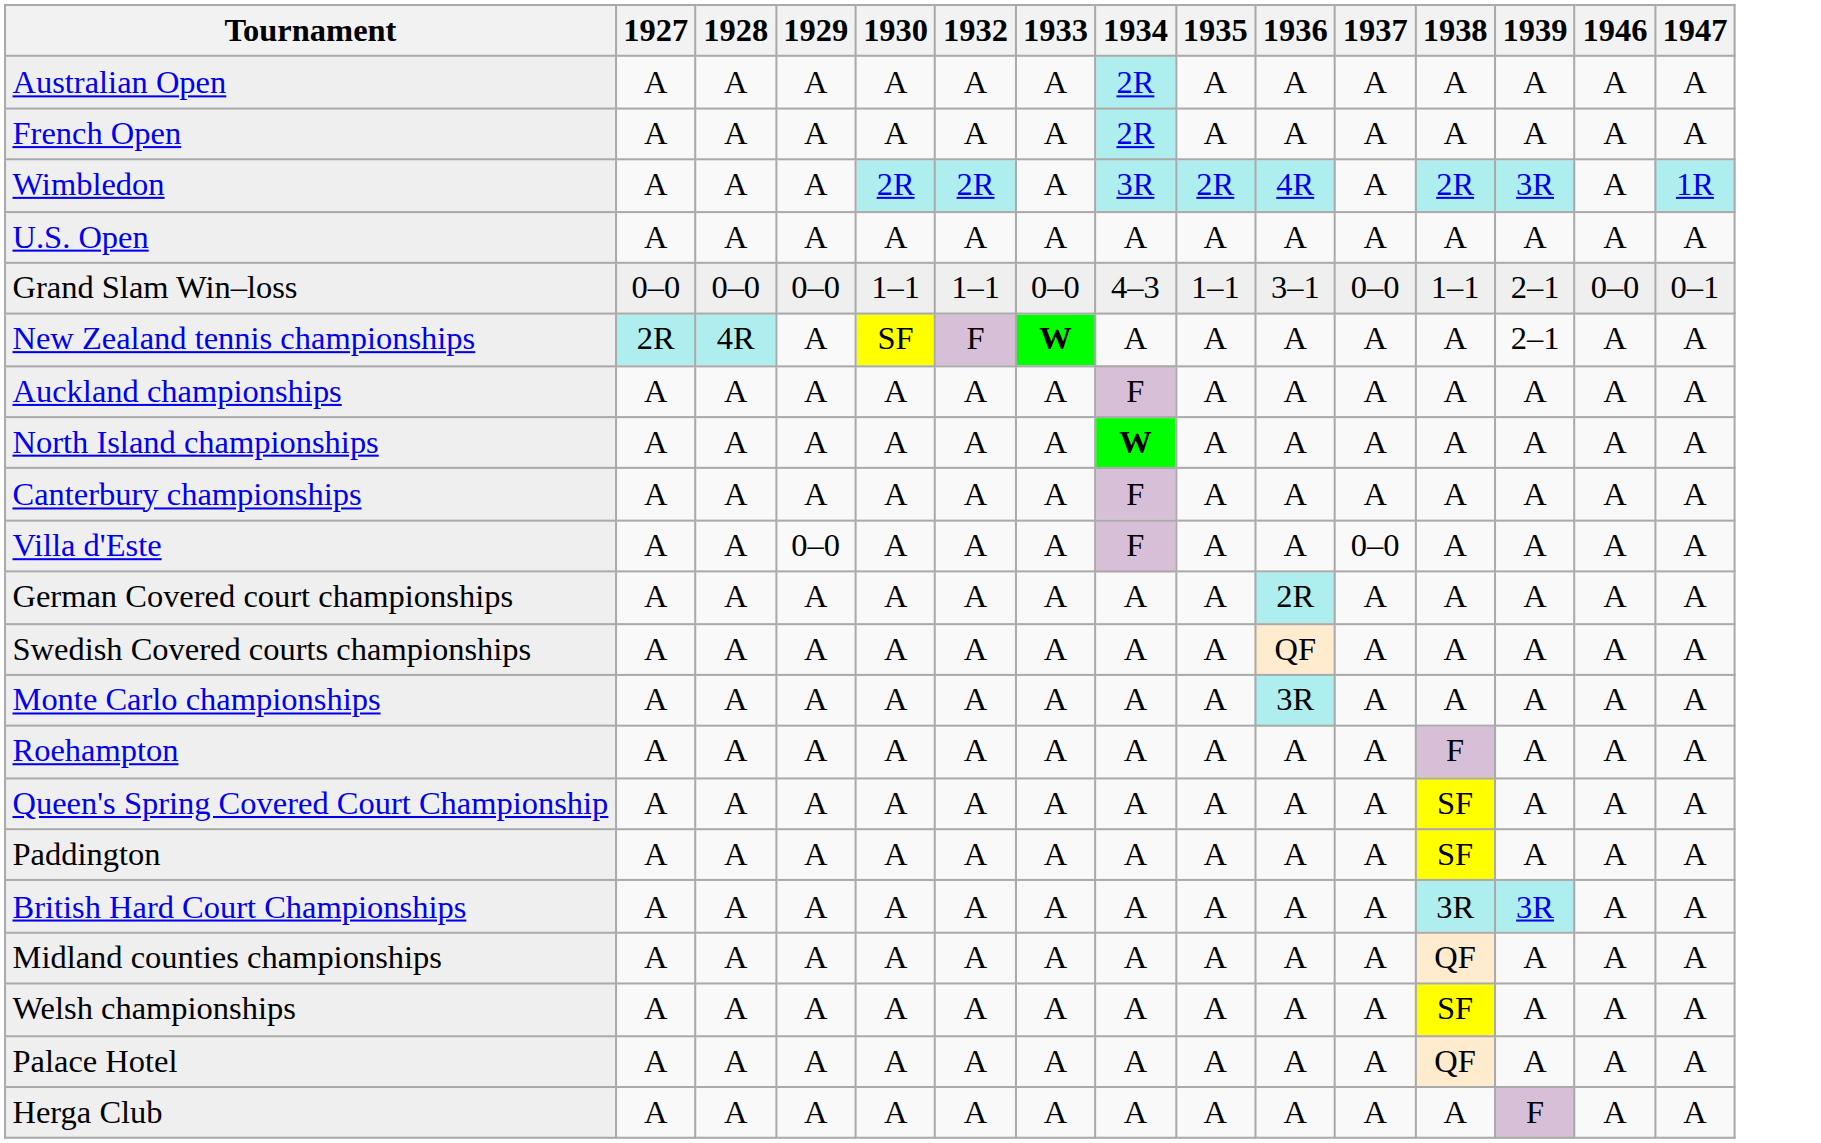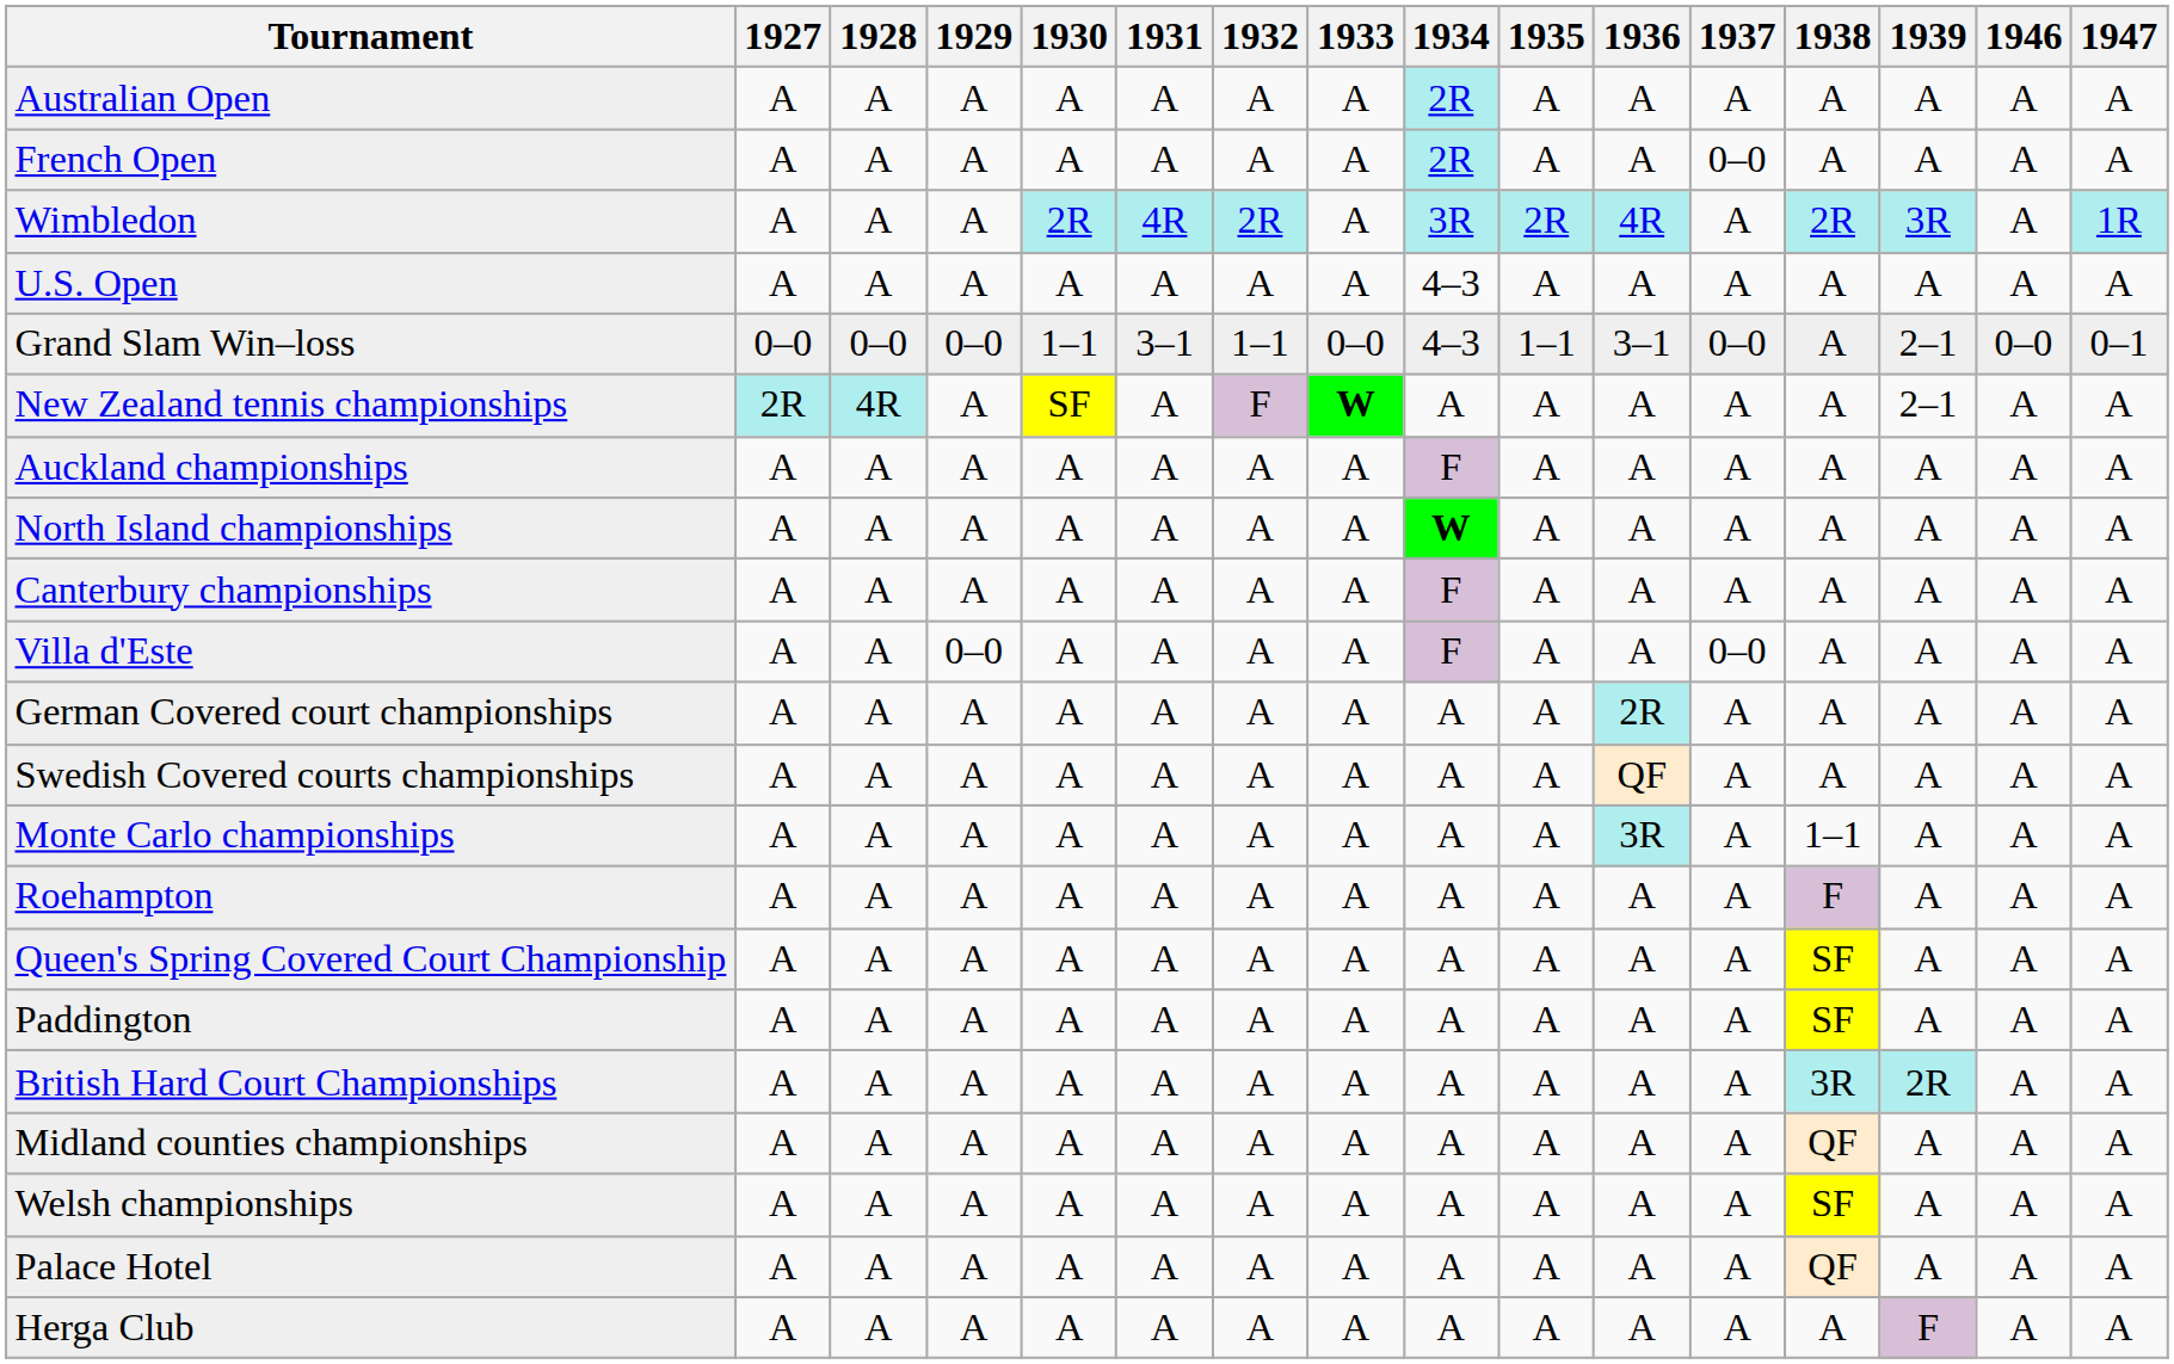 <table class="wikitable">
 <tr style="background:#efefef;">
 <th>Tournament</th>
 <th>1927</th>
 <th>1928</th>
 <th>1929</th>
 <th>1930</th>
+<th>1931</th>
 <th>1932</th>
 <th>1933</th>
 <th>1934</th>
 <th>1935</th>
 <th>1936</th>
 <th>1937</th>
 <th>1938</th>
 <th>1939</th>
 <th>1946</th>
 <th>1947</th>
 </tr>
 <tr>
 <td style="background:#EFEFEF;"><a href='#'>Australian Open</a></td>
+<td style="text-align:center;">A</td>
 <td style="text-align:center;">A</td>
 <td style="text-align:center;">A</td>
 <td style="text-align:center;">A</td>
 <td style="text-align:center;">A</td>
 <td style="text-align:center;">A</td>
 <td style="text-align:center;">A</td>
 <td style="text-align:center; background:#afeeee;"><a href='#'>2R</a></td>
 <td style="text-align:center;">A</td>
 <td style="text-align:center;">A</td>
 <td style="text-align:center;">A</td>
 <td style="text-align:center;">A</td>
 <td style="text-align:center;">A</td>
 <td style="text-align:center;">A</td>
 <td style="text-align:center;">A</td>
 </tr>
 <tr>
 <td style="background:#EFEFEF;"><a href='#'>French Open</a></td>
 <td style="text-align:center;">A</td>
 <td style="text-align:center;">A</td>
 <td style="text-align:center;">A</td>
 <td style="text-align:center;">A</td>
 <td style="text-align:center;">A</td>
 <td style="text-align:center;">A</td>
+<td style="text-align:center;">A</td>
 <td style="text-align:center; background:#afeeee;"><a href='#'>2R</a></td>
 <td style="text-align:center;">A</td>
 <td style="text-align:center;">A</td>
-<td style="text-align:center;">A</td>
+<td style="text-align:center;">0–0</td>
 <td style="text-align:center;">A</td>
 <td style="text-align:center;">A</td>
 <td style="text-align:center;">A</td>
 <td style="text-align:center;">A</td>
 </tr>
 <tr>
 <td style="background:#EFEFEF;"><a href='#'>Wimbledon</a></td>
 <td style="text-align:center;">A</td>
 <td style="text-align:center;">A</td>
 <td style="text-align:center;">A</td>
 <td style="text-align:center; background:#afeeee;"><a href='#'>2R</a></td>
+<td style="text-align:center; background:#afeeee;"><a href='#'>4R</a></td>
 <td style="text-align:center; background:#afeeee;"><a href='#'>2R</a></td>
 <td style="text-align:center;">A</td>
 <td style="text-align:center; background:#afeeee;"><a href='#'>3R</a></td>
 <td style="text-align:center; background:#afeeee;"><a href='#'>2R</a></td>
 <td style="text-align:center; background:#afeeee;"><a href='#'>4R</a></td>
 <td style="text-align:center;">A</td>
 <td style="text-align:center; background:#afeeee;"><a href='#'>2R</a></td>
 <td style="text-align:center; background:#afeeee;"><a href='#'>3R</a></td>
 <td style="text-align:center;">A</td>
 <td style="text-align:center; background:#afeeee;"><a href='#'>1R</a></td>
 </tr>
 <tr>
 <td style="background:#EFEFEF;"><a href='#'>U.S. Open</a></td>
 <td style="text-align:center;">A</td>
 <td style="text-align:center;">A</td>
 <td style="text-align:center;">A</td>
 <td style="text-align:center;">A</td>
 <td style="text-align:center;">A</td>
 <td style="text-align:center;">A</td>
 <td style="text-align:center;">A</td>
+<td style="text-align:center;">4–3</td>
 <td style="text-align:center;">A</td>
 <td style="text-align:center;">A</td>
 <td style="text-align:center;">A</td>
 <td style="text-align:center;">A</td>
 <td style="text-align:center;">A</td>
 <td style="text-align:center;">A</td>
 <td style="text-align:center;">A</td>
 </tr>
 <tr style="background:#efefef;">
 <td style="background:#EFEFEF;">Grand Slam Win–loss</td>
 <td style="text-align:center;">0–0</td>
 <td style="text-align:center;">0–0</td>
 <td style="text-align:center;">0–0</td>
 <td style="text-align:center;">1–1</td>
+<td style="text-align:center;">3–1</td>
 <td style="text-align:center;">1–1</td>
 <td style="text-align:center;">0–0</td>
 <td style="text-align:center;">4–3</td>
 <td style="text-align:center;">1–1</td>
 <td style="text-align:center;">3–1</td>
 <td style="text-align:center;">0–0</td>
-<td style="text-align:center;">1–1</td>
+<td style="text-align:center;">A</td>
 <td style="text-align:center;">2–1</td>
 <td style="text-align:center;">0–0</td>
 <td style="text-align:center;">0–1</td>
 </tr>
 <tr>
 <td style="background:#EFEFEF;"><a href='#'>New Zealand tennis championships</a></td>
 <td style="text-align:center; background:#afeeee;">2R</td>
 <td style="text-align:center; background:#afeeee;">4R</td>
 <td style="text-align:center;">A</td>
 <td style="text-align:center; background:yellow;">SF</td>
+<td style="text-align:center;">A</td>
 <td style="text-align:center; background:thistle;">F</td>
 <td style="text-align:center; background:#0f0;"><strong>W</strong></td>
 <td style="text-align:center;">A</td>
 <td style="text-align:center;">A</td>
 <td style="text-align:center;">A</td>
 <td style="text-align:center;">A</td>
 <td style="text-align:center;">A</td>
 <td style="text-align:center;">2–1</td>
 <td style="text-align:center;">A</td>
 <td style="text-align:center;">A</td>
 </tr>
 <tr>
 <td style="background:#EFEFEF;"><a href='#'>Auckland championships</a></td>
+<td style="text-align:center;">A</td>
 <td style="text-align:center;">A</td>
 <td style="text-align:center;">A</td>
 <td style="text-align:center;">A</td>
 <td style="text-align:center;">A</td>
 <td style="text-align:center;">A</td>
 <td style="text-align:center;">A</td>
 <td style="text-align:center; background:thistle;">F</td>
 <td style="text-align:center;">A</td>
 <td style="text-align:center;">A</td>
 <td style="text-align:center;">A</td>
 <td style="text-align:center;">A</td>
 <td style="text-align:center;">A</td>
 <td style="text-align:center;">A</td>
 <td style="text-align:center;">A</td>
 </tr>
 <tr>
 <td style="background:#EFEFEF;"><a href='#'>North Island championships</a></td>
 <td style="text-align:center;">A</td>
 <td style="text-align:center;">A</td>
 <td style="text-align:center;">A</td>
 <td style="text-align:center;">A</td>
 <td style="text-align:center;">A</td>
 <td style="text-align:center;">A</td>
+<td style="text-align:center;">A</td>
 <td style="text-align:center; background:#0f0;"><strong>W</strong></td>
 <td style="text-align:center;">A</td>
 <td style="text-align:center;">A</td>
 <td style="text-align:center;">A</td>
 <td style="text-align:center;">A</td>
 <td style="text-align:center;">A</td>
 <td style="text-align:center;">A</td>
 <td style="text-align:center;">A</td>
 </tr>
 <tr>
 <td style="background:#EFEFEF;"><a href='#'>Canterbury championships</a></td>
+<td style="text-align:center;">A</td>
 <td style="text-align:center;">A</td>
 <td style="text-align:center;">A</td>
 <td style="text-align:center;">A</td>
 <td style="text-align:center;">A</td>
 <td style="text-align:center;">A</td>
 <td style="text-align:center;">A</td>
 <td style="text-align:center; background:thistle;">F</td>
 <td style="text-align:center;">A</td>
 <td style="text-align:center;">A</td>
 <td style="text-align:center;">A</td>
 <td style="text-align:center;">A</td>
 <td style="text-align:center;">A</td>
 <td style="text-align:center;">A</td>
 <td style="text-align:center;">A</td>
 </tr>
 <tr>
 <td style="background:#EFEFEF;"><a href='#'>Villa d'Este</a></td>
 <td style="text-align:center;">A</td>
 <td style="text-align:center;">A</td>
 <td style="text-align:center;">0–0</td>
 <td style="text-align:center;">A</td>
 <td style="text-align:center;">A</td>
 <td style="text-align:center;">A</td>
+<td style="text-align:center;">A</td>
 <td style="text-align:center; background:thistle;">F</td>
 <td style="text-align:center;">A</td>
 <td style="text-align:center;">A</td>
 <td style="text-align:center;">0–0</td>
 <td style="text-align:center;">A</td>
 <td style="text-align:center;">A</td>
 <td style="text-align:center;">A</td>
 <td style="text-align:center;">A</td>
 </tr>
 <tr>
 <td style="background:#EFEFEF;">German Covered court championships</td>
+<td style="text-align:center;">A</td>
 <td style="text-align:center;">A</td>
 <td style="text-align:center;">A</td>
 <td style="text-align:center;">A</td>
 <td style="text-align:center;">A</td>
 <td style="text-align:center;">A</td>
 <td style="text-align:center;">A</td>
 <td style="text-align:center;">A</td>
 <td style="text-align:center;">A</td>
 <td style="text-align:center; background:#afeeee;">2R</td>
 <td style="text-align:center;">A</td>
 <td style="text-align:center;">A</td>
 <td style="text-align:center;">A</td>
 <td style="text-align:center;">A</td>
 <td style="text-align:center;">A</td>
 </tr>
 <tr>
 <td style="background:#EFEFEF;">Swedish Covered courts championships</td>
 <td style="text-align:center;">A</td>
 <td style="text-align:center;">A</td>
 <td style="text-align:center;">A</td>
 <td style="text-align:center;">A</td>
 <td style="text-align:center;">A</td>
 <td style="text-align:center;">A</td>
 <td style="text-align:center;">A</td>
 <td style="text-align:center;">A</td>
+<td style="text-align:center;">A</td>
 <td style="text-align:center; background:#ffebcd;">QF</td>
 <td style="text-align:center;">A</td>
 <td style="text-align:center;">A</td>
 <td style="text-align:center;">A</td>
 <td style="text-align:center;">A</td>
 <td style="text-align:center;">A</td>
 </tr>
 <tr>
 <td style="background:#EFEFEF;"><a href='#'>Monte Carlo championships</a></td>
 <td style="text-align:center;">A</td>
 <td style="text-align:center;">A</td>
 <td style="text-align:center;">A</td>
 <td style="text-align:center;">A</td>
 <td style="text-align:center;">A</td>
 <td style="text-align:center;">A</td>
 <td style="text-align:center;">A</td>
 <td style="text-align:center;">A</td>
+<td style="text-align:center;">A</td>
 <td style="text-align:center; background:#afeeee;">3R</td>
 <td style="text-align:center;">A</td>
-<td style="text-align:center;">A</td>
+<td style="text-align:center;">1–1</td>
 <td style="text-align:center;">A</td>
 <td style="text-align:center;">A</td>
 <td style="text-align:center;">A</td>
 </tr>
 <tr>
 <td style="background:#EFEFEF;"><a href='#'>Roehampton</a></td>
+<td style="text-align:center;">A</td>
 <td style="text-align:center;">A</td>
 <td style="text-align:center;">A</td>
 <td style="text-align:center;">A</td>
 <td style="text-align:center;">A</td>
 <td style="text-align:center;">A</td>
 <td style="text-align:center;">A</td>
 <td style="text-align:center;">A</td>
 <td style="text-align:center;">A</td>
 <td style="text-align:center;">A</td>
 <td style="text-align:center;">A</td>
 <td style="text-align:center; background:thistle;">F</td>
 <td style="text-align:center;">A</td>
 <td style="text-align:center;">A</td>
 <td style="text-align:center;">A</td>
 </tr>
 <tr>
 <td style="background:#EFEFEF;"><a href='#'>Queen's Spring Covered Court Championship</a></td>
 <td style="text-align:center;">A</td>
 <td style="text-align:center;">A</td>
 <td style="text-align:center;">A</td>
 <td style="text-align:center;">A</td>
 <td style="text-align:center;">A</td>
 <td style="text-align:center;">A</td>
 <td style="text-align:center;">A</td>
 <td style="text-align:center;">A</td>
 <td style="text-align:center;">A</td>
 <td style="text-align:center;">A</td>
+<td style="text-align:center;">A</td>
 <td style="text-align:center; background:yellow;">SF</td>
 <td style="text-align:center;">A</td>
 <td style="text-align:center;">A</td>
 <td style="text-align:center;">A</td>
 </tr>
 <tr>
 <td style="background:#EFEFEF;">Paddington</td>
+<td style="text-align:center;">A</td>
 <td style="text-align:center;">A</td>
 <td style="text-align:center;">A</td>
 <td style="text-align:center;">A</td>
 <td style="text-align:center;">A</td>
 <td style="text-align:center;">A</td>
 <td style="text-align:center;">A</td>
 <td style="text-align:center;">A</td>
 <td style="text-align:center;">A</td>
 <td style="text-align:center;">A</td>
 <td style="text-align:center;">A</td>
 <td style="text-align:center; background:yellow;">SF</td>
 <td style="text-align:center;">A</td>
 <td style="text-align:center;">A</td>
 <td style="text-align:center;">A</td>
 </tr>
 <tr>
 <td style="background:#EFEFEF;"><a href='#'>British Hard Court Championships</a></td>
 <td style="text-align:center;">A</td>
 <td style="text-align:center;">A</td>
 <td style="text-align:center;">A</td>
 <td style="text-align:center;">A</td>
 <td style="text-align:center;">A</td>
 <td style="text-align:center;">A</td>
 <td style="text-align:center;">A</td>
 <td style="text-align:center;">A</td>
 <td style="text-align:center;">A</td>
 <td style="text-align:center;">A</td>
+<td style="text-align:center;">A</td>
 <td style="text-align:center; background:#afeeee;">3R</td>
-<td style="text-align:center; background:#afeeee;"><a href='#'>3R</a></td>
+<td style="text-align:center; background:#afeeee;">2R</td>
 <td style="text-align:center;">A</td>
 <td style="text-align:center;">A</td>
 </tr>
 <tr>
 <td style="background:#EFEFEF;">Midland counties championships</td>
+<td style="text-align:center;">A</td>
 <td style="text-align:center;">A</td>
 <td style="text-align:center;">A</td>
 <td style="text-align:center;">A</td>
 <td style="text-align:center;">A</td>
 <td style="text-align:center;">A</td>
 <td style="text-align:center;">A</td>
 <td style="text-align:center;">A</td>
 <td style="text-align:center;">A</td>
 <td style="text-align:center;">A</td>
 <td style="text-align:center;">A</td>
 <td style="text-align:center; background:#ffebcd;">QF</td>
 <td style="text-align:center;">A</td>
 <td style="text-align:center;">A</td>
 <td style="text-align:center;">A</td>
 </tr>
 <tr>
 <td style="background:#EFEFEF;">Welsh championships</td>
 <td style="text-align:center;">A</td>
 <td style="text-align:center;">A</td>
 <td style="text-align:center;">A</td>
 <td style="text-align:center;">A</td>
 <td style="text-align:center;">A</td>
 <td style="text-align:center;">A</td>
 <td style="text-align:center;">A</td>
 <td style="text-align:center;">A</td>
 <td style="text-align:center;">A</td>
 <td style="text-align:center;">A</td>
+<td style="text-align:center;">A</td>
 <td style="text-align:center; background:yellow;">SF</td>
 <td style="text-align:center;">A</td>
 <td style="text-align:center;">A</td>
 <td style="text-align:center;">A</td>
 </tr>
 <tr>
 <td style="background:#EFEFEF;">Palace Hotel</td>
+<td style="text-align:center;">A</td>
 <td style="text-align:center;">A</td>
 <td style="text-align:center;">A</td>
 <td style="text-align:center;">A</td>
 <td style="text-align:center;">A</td>
 <td style="text-align:center;">A</td>
 <td style="text-align:center;">A</td>
 <td style="text-align:center;">A</td>
 <td style="text-align:center;">A</td>
 <td style="text-align:center;">A</td>
 <td style="text-align:center;">A</td>
 <td style="text-align:center; background:#ffebcd;">QF</td>
 <td style="text-align:center;">A</td>
 <td style="text-align:center;">A</td>
 <td style="text-align:center;">A</td>
 </tr>
 <tr>
 <td style="background:#EFEFEF;">Herga Club</td>
 <td style="text-align:center;">A</td>
 <td style="text-align:center;">A</td>
 <td style="text-align:center;">A</td>
 <td style="text-align:center;">A</td>
 <td style="text-align:center;">A</td>
 <td style="text-align:center;">A</td>
 <td style="text-align:center;">A</td>
 <td style="text-align:center;">A</td>
 <td style="text-align:center;">A</td>
 <td style="text-align:center;">A</td>
 <td style="text-align:center;">A</td>
+<td style="text-align:center;">A</td>
 <td style="text-align:center; background:thistle;">F</td>
 <td style="text-align:center;">A</td>
 <td style="text-align:center;">A</td>
 </tr>
 </table>
